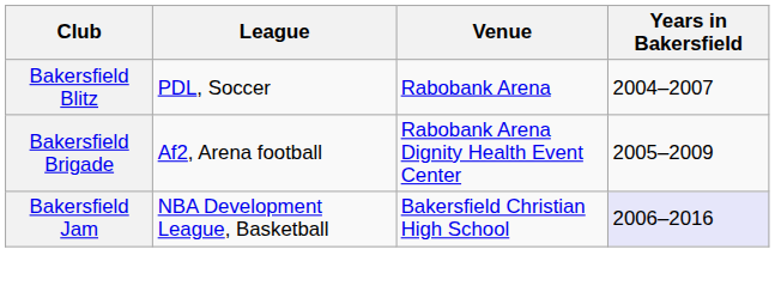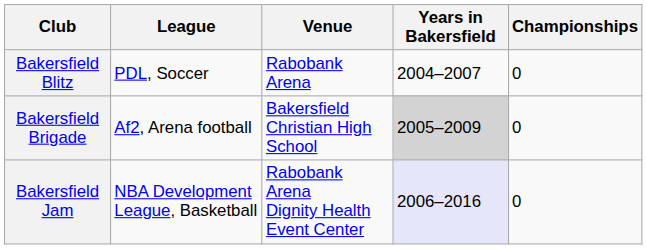 <table class="wikitable" border="1">
 <tr>
 <th scope="col">Club</th>
 <th scope="col">League</th>
 <th scope="col">Venue</th>
 <th scope="col">Years in Bakersfield</th>
+<th scope="col">Championships</th>
 </tr>
 <tr>
 <th scope="row" style="font-weight: normal;"><a href='#'>Bakersfield Blitz</a></th>
 <td><a href='#'>PDL</a>, Soccer</td>
 <td><a href='#'>Rabobank Arena</a></td>
 <td>2004–2007</td>
+<td>0</td>
 </tr>
 <tr>
 <th scope="row" style="font-weight: normal;"><a href='#'>Bakersfield Brigade</a></th>
 <td><a href='#'>Af2</a>, Arena football</td>
-<td><a href='#'>Rabobank Arena</a><br><a href='#'>Dignity Health Event Center</a></td>
-<td>2005–2009</td>
+<td><a href='#'>Bakersfield Christian High School</a></td>
+<td style="background: lightgrey;">2005–2009</td>
+<td>0</td>
 </tr>
 <tr>
 <th scope="row" style="font-weight: normal;"><a href='#'>Bakersfield Jam</a></th>
 <td><a href='#'>NBA Development League</a>, Basketball</td>
-<td><a href='#'>Bakersfield Christian High School</a></td>
+<td><a href='#'>Rabobank Arena</a><br><a href='#'>Dignity Health Event Center</a></td>
 <td style="background: lavender;">2006–2016</td>
+<td>0</td>
 </tr>
 </table>
